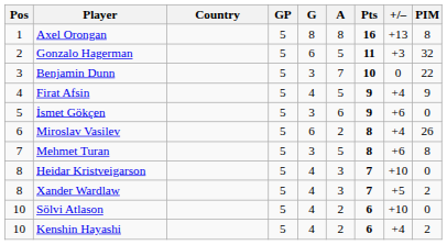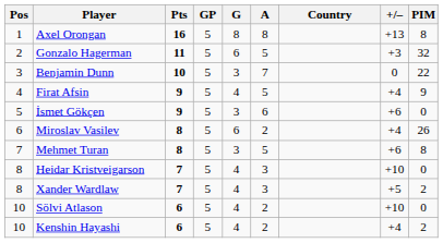 <table class="wikitable sortable" style="text-align: center;">
 <tr>
 <th width=30>Pos</th>
 <th width=165>Player</th>
-<th width=125>Country</th>
+<th width=30>Pts</th>
 <th width=30>GP</th>
 <th width=30>G</th>
 <th width=30>A</th>
-<th width=30>Pts</th>
+<th width=125>Country</th>
 <th width=30>+/–</th>
 <th width=30>PIM</th>
 </tr>
 <tr>
 <td>1</td>
 <td align=left><a href='#'>Axel Orongan</a></td>
-<td align=left></td>
+<td><strong>16</strong></td>
 <td>5</td>
 <td>8</td>
 <td>8</td>
-<td><strong>16</strong></td>
+<td align=left></td>
 <td>+13</td>
 <td>8</td>
 </tr>
 <tr>
 <td>2</td>
 <td align=left><a href='#'>Gonzalo Hagerman</a></td>
-<td align=left></td>
+<td><strong>11</strong></td>
 <td>5</td>
 <td>6</td>
 <td>5</td>
-<td><strong>11</strong></td>
+<td align=left></td>
 <td>+3</td>
 <td>32</td>
 </tr>
 <tr>
 <td>3</td>
 <td align=left><a href='#'>Benjamin Dunn</a></td>
-<td align=left></td>
+<td><strong>10</strong></td>
 <td>5</td>
 <td>3</td>
 <td>7</td>
-<td><strong>10</strong></td>
+<td align=left></td>
 <td>0</td>
 <td>22</td>
 </tr>
 <tr>
 <td>4</td>
 <td align=left><a href='#'>Firat Afsin</a></td>
-<td align=left></td>
+<td><strong>9</strong></td>
 <td>5</td>
 <td>4</td>
 <td>5</td>
-<td><strong>9</strong></td>
+<td align=left></td>
 <td>+4</td>
 <td>9</td>
 </tr>
 <tr>
 <td>5</td>
 <td align=left><a href='#'>İsmet Gökçen</a></td>
-<td align=left></td>
+<td><strong>9</strong></td>
 <td>5</td>
 <td>3</td>
 <td>6</td>
-<td><strong>9</strong></td>
+<td align=left></td>
 <td>+6</td>
 <td>0</td>
 </tr>
 <tr>
 <td>6</td>
 <td align=left><a href='#'>Miroslav Vasilev</a></td>
-<td align=left></td>
+<td><strong>8</strong></td>
 <td>5</td>
 <td>6</td>
 <td>2</td>
-<td><strong>8</strong></td>
+<td align=left></td>
 <td>+4</td>
 <td>26</td>
 </tr>
 <tr>
 <td>7</td>
 <td align=left><a href='#'>Mehmet Turan</a></td>
-<td align=left></td>
+<td><strong>8</strong></td>
 <td>5</td>
 <td>3</td>
 <td>5</td>
-<td><strong>8</strong></td>
+<td align=left></td>
 <td>+6</td>
 <td>8</td>
 </tr>
 <tr>
 <td>8</td>
 <td align=left><a href='#'>Heidar Kristveigarson</a></td>
-<td align=left></td>
+<td><strong>7</strong></td>
 <td>5</td>
 <td>4</td>
 <td>3</td>
-<td><strong>7</strong></td>
+<td align=left></td>
 <td>+10</td>
 <td>0</td>
 </tr>
 <tr>
 <td>8</td>
 <td align=left><a href='#'>Xander Wardlaw</a></td>
-<td align=left></td>
+<td><strong>7</strong></td>
 <td>5</td>
 <td>4</td>
 <td>3</td>
-<td><strong>7</strong></td>
+<td align=left></td>
 <td>+5</td>
 <td>2</td>
 </tr>
 <tr>
 <td>10</td>
 <td align=left><a href='#'>Sölvi Atlason</a></td>
-<td align=left></td>
+<td><strong>6</strong></td>
 <td>5</td>
 <td>4</td>
 <td>2</td>
-<td><strong>6</strong></td>
+<td align=left></td>
 <td>+10</td>
 <td>0</td>
 </tr>
 <tr>
 <td>10</td>
 <td align=left><a href='#'>Kenshin Hayashi</a></td>
-<td align=left></td>
+<td><strong>6</strong></td>
 <td>5</td>
 <td>4</td>
 <td>2</td>
-<td><strong>6</strong></td>
+<td align=left></td>
 <td>+4</td>
 <td>2</td>
 </tr>
 </table>
